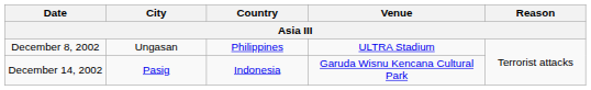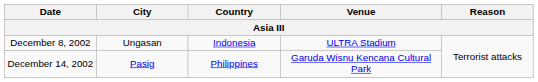 <table class="wikitable" style="text-align:center;">
 <tr>
 <th width="150">Date</th>
 <th width="150">City</th>
 <th width="150">Country</th>
 <th width="275">Venue</th>
 <th width="150">Reason</th>
 </tr>
 <tr>
 <th colspan="5">Asia III</th>
 </tr>
 <tr>
 <td>December 8, 2002</td>
 <td>Ungasan</td>
-<td><a href='#'>Philippines</a></td>
+<td><a href='#'>Indonesia</a></td>
 <td><a href='#'>ULTRA Stadium</a></td>
 <td rowspan="2">Terrorist attacks</td>
 </tr>
 <tr>
 <td>December 14, 2002</td>
 <td><a href='#'>Pasig</a></td>
-<td><a href='#'>Indonesia</a></td>
+<td><a href='#'>Philippines</a></td>
 <td><a href='#'>Garuda Wisnu Kencana Cultural Park</a></td>
 </tr>
 </table>
